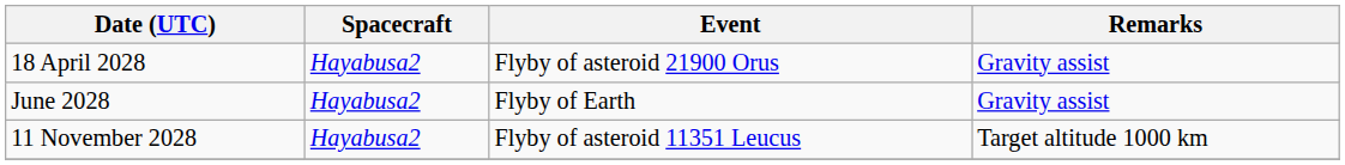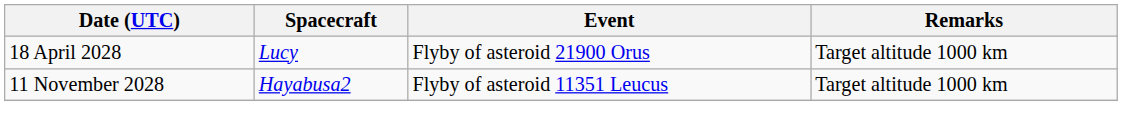 <table class="wikitable" style="width:100%;">
 <tr>
 <th>Date (<a href='#'>UTC</a>)</th>
 <th>Spacecraft</th>
 <th>Event</th>
 <th>Remarks</th>
 </tr>
 <tr>
 <td>18 April 2028</td>
-<td><em><a href='#'>Hayabusa2</a></em></td>
+<td><em><a href='#'>Lucy</a></em></td>
 <td>Flyby of asteroid <a href='#'>21900 Orus</a></td>
-<td><a href='#'>Gravity assist</a></td>
-</tr>
-<tr>
-<td>June 2028</td>
-<td><em><a href='#'>Hayabusa2</a></em></td>
-<td>Flyby of Earth</td>
-<td><a href='#'>Gravity assist</a></td>
+<td>Target altitude 1000 km</td>
 </tr>
 <tr>
 <td>11 November 2028</td>
 <td><em><a href='#'>Hayabusa2</a></em></td>
 <td>Flyby of asteroid <a href='#'>11351 Leucus</a></td>
 <td>Target altitude 1000 km</td>
 </tr>
 <tr>
 </tr>
 </table>
